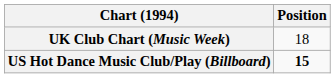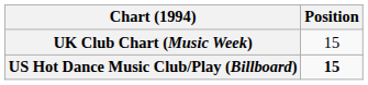 <table class="wikitable plainrowheaders" style="text-align:center">
 <tr>
 <th>Chart (1994)</th>
 <th>Position</th>
 </tr>
 <tr>
 <th scope="row">UK Club Chart (<em>Music Week</em>)</th>
-<td>18</td>
+<td>15</td>
 </tr>
 <tr>
 <th scope="row">US Hot Dance Music Club/Play (<em>Billboard</em>)</th>
 <td><strong>15</strong></td>
 </tr>
 </table>
